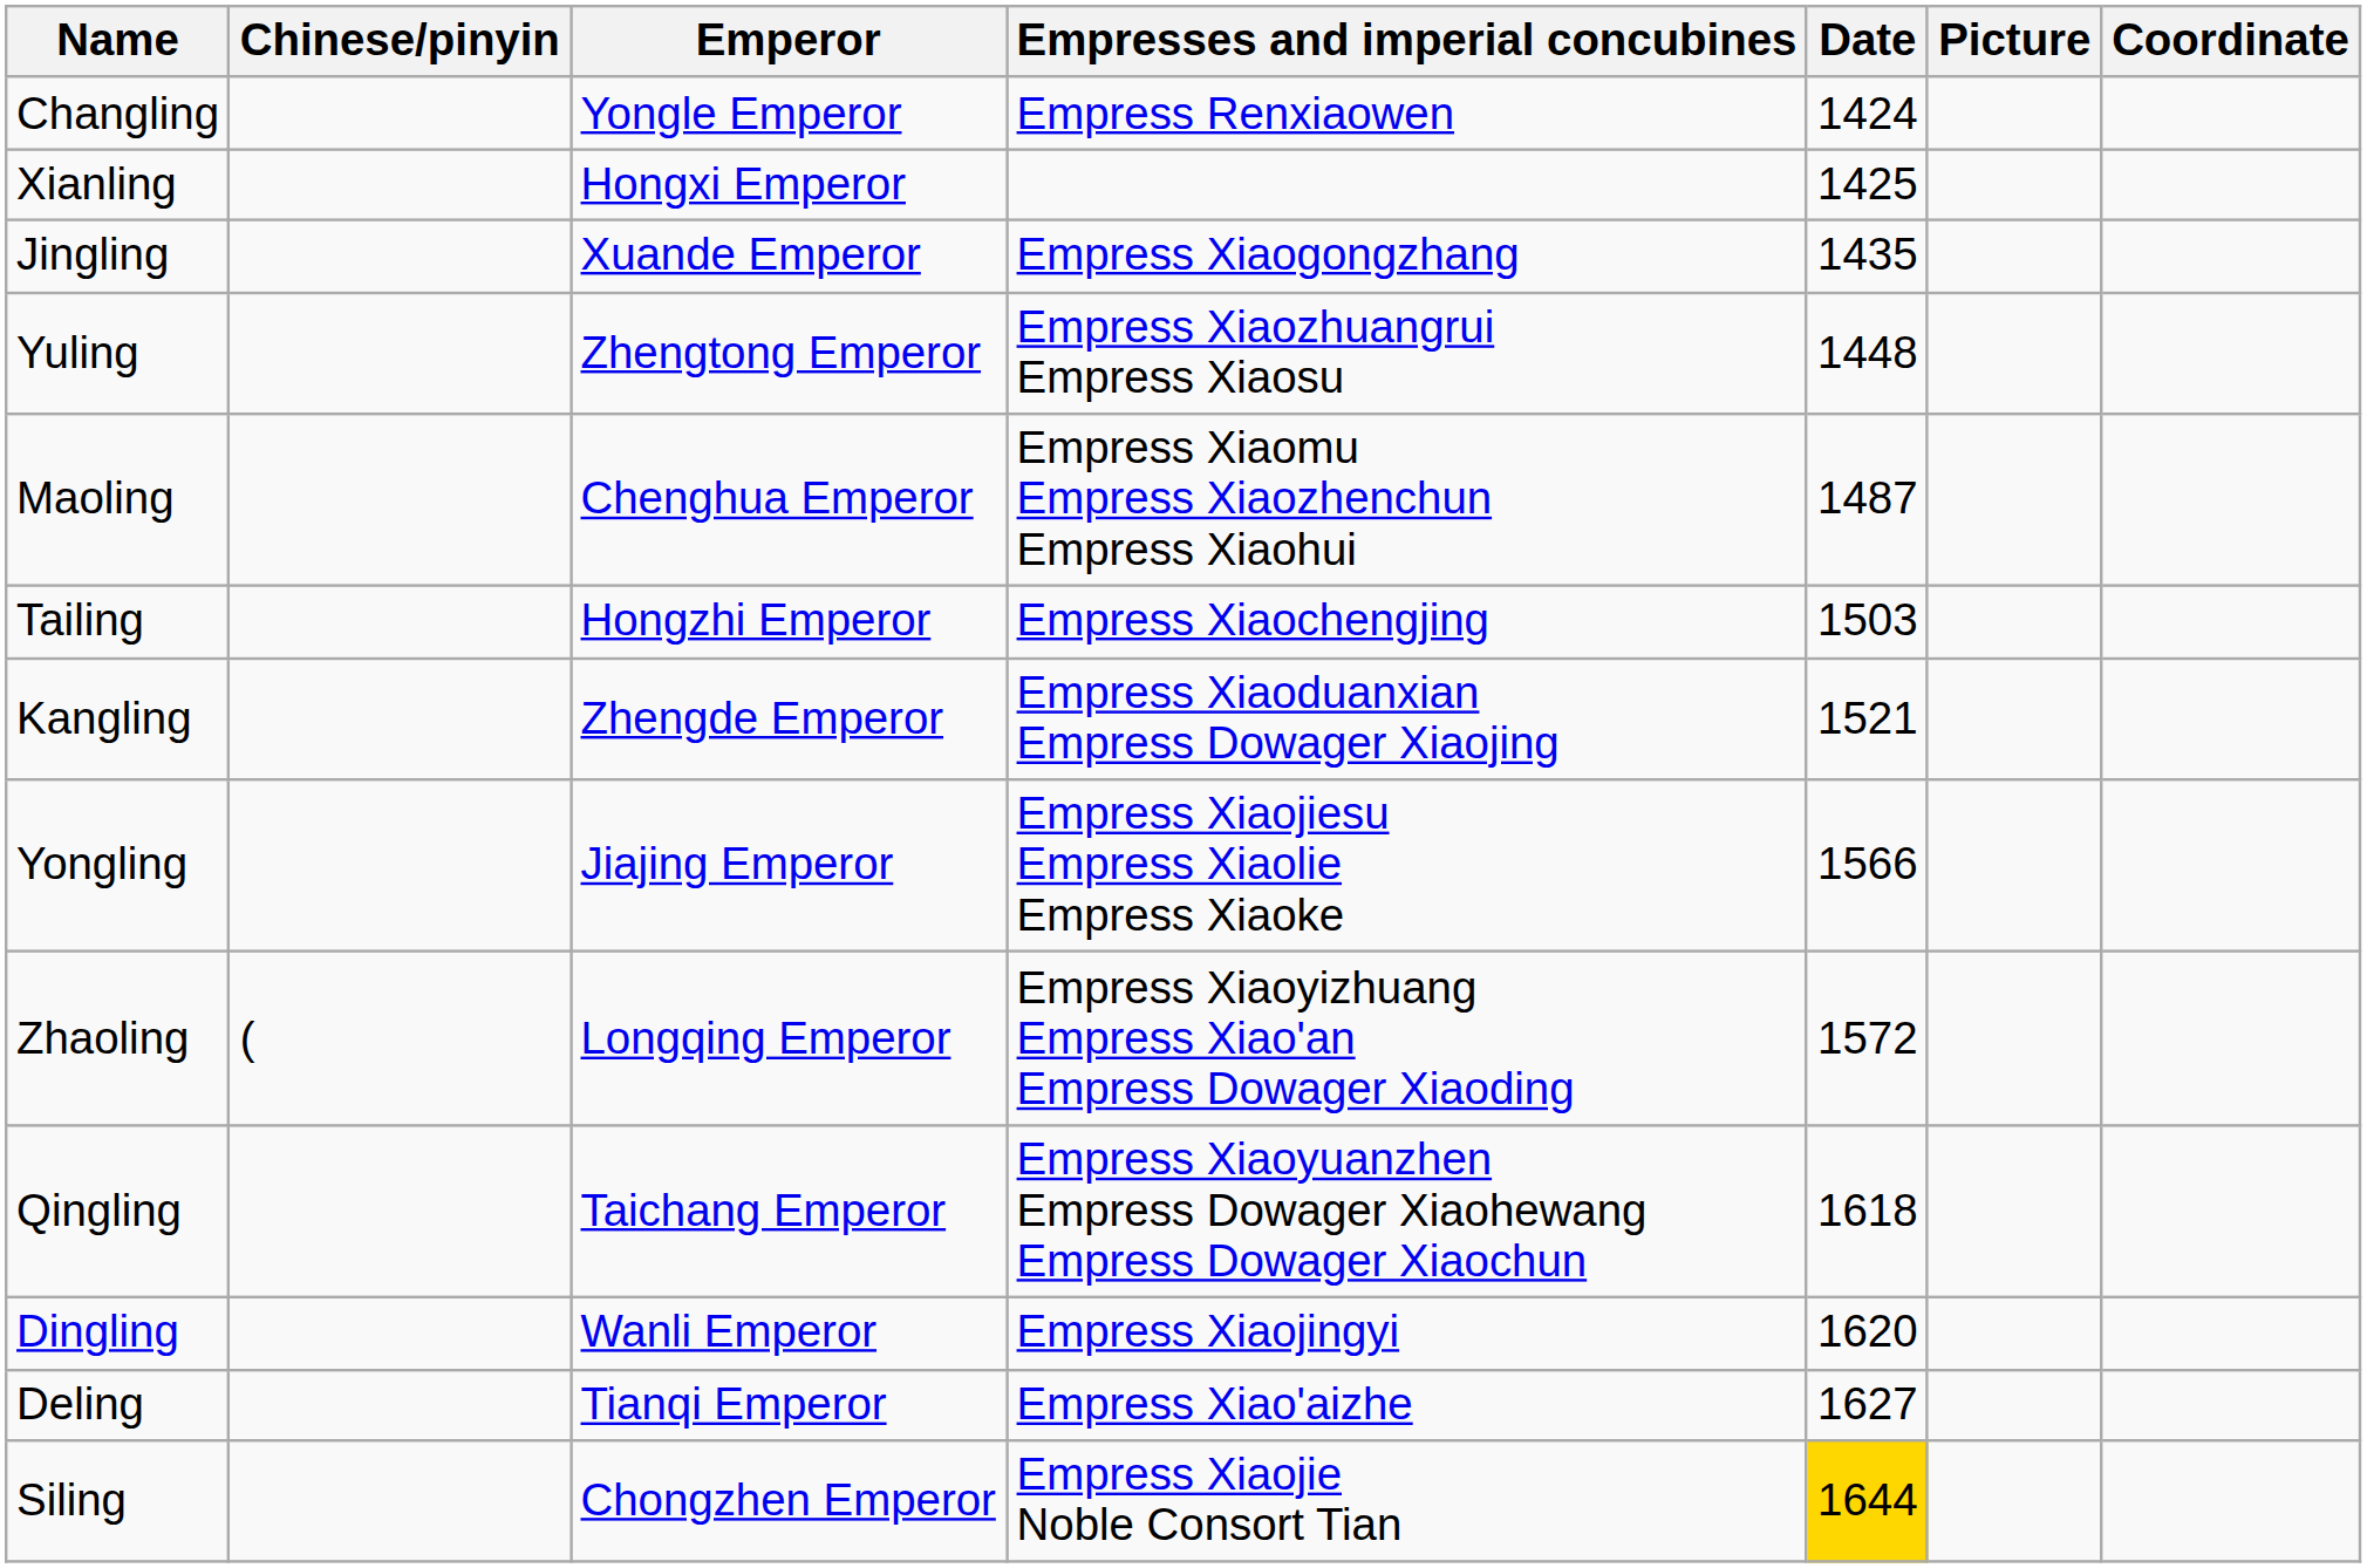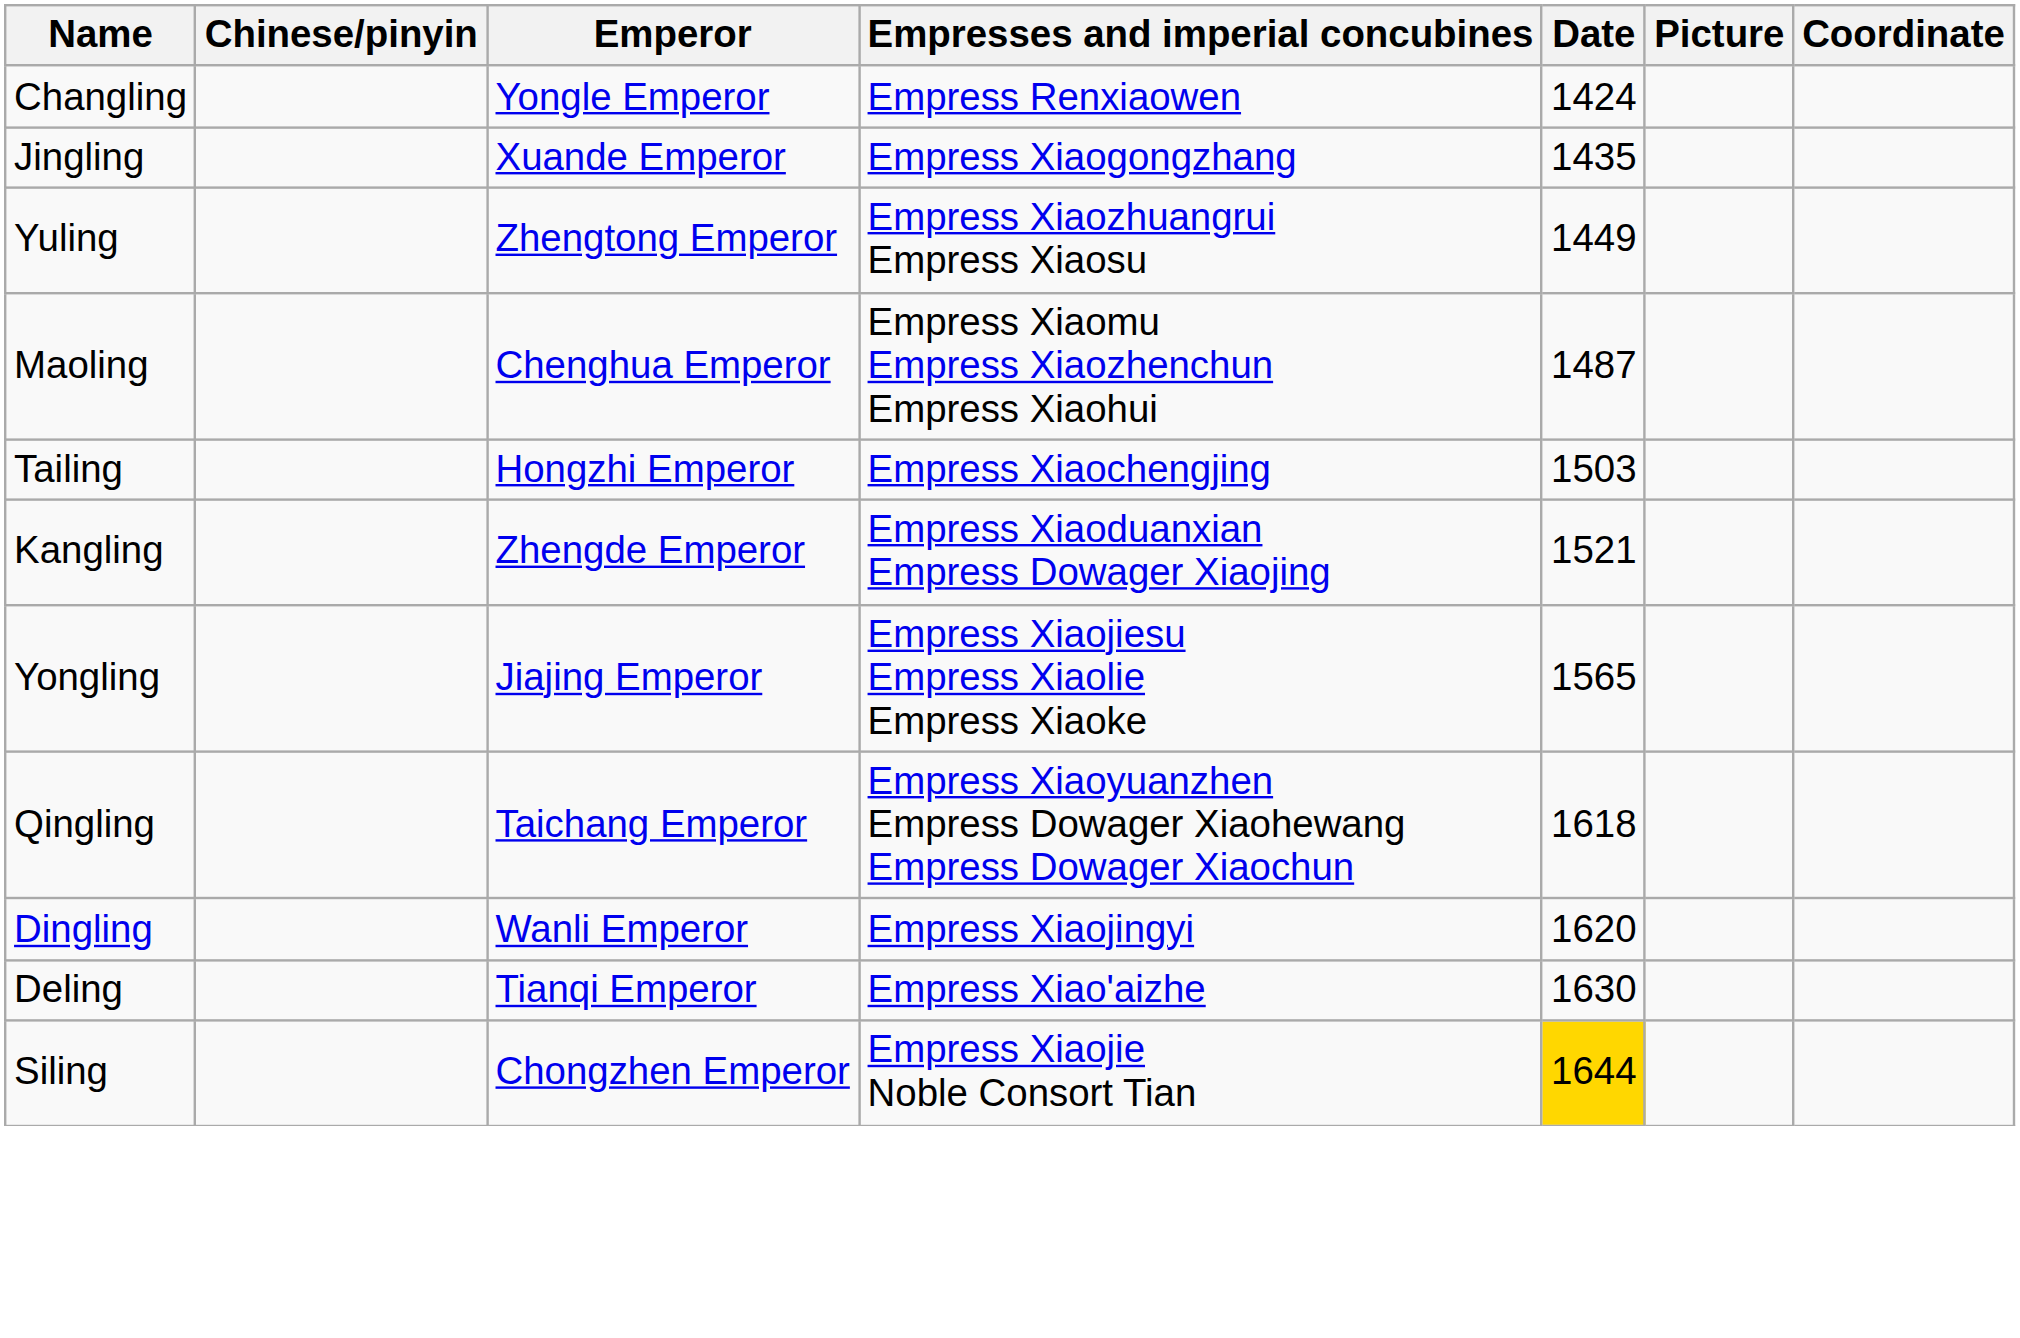 <table class="wikitable">
 <tr bgcolor=efefef>
 <th>Name</th>
 <th>Chinese/pinyin</th>
 <th>Emperor</th>
 <th>Empresses and imperial concubines</th>
 <th>Date</th>
 <th>Picture</th>
 <th>Coordinate</th>
 </tr>
 <tr>
 <td>Changling</td>
 <td></td>
 <td><a href='#'>Yongle Emperor</a></td>
 <td><a href='#'>Empress Renxiaowen</a></td>
 <td>1424</td>
 <td></td>
 <td></td>
 </tr>
 <tr>
-<td>Xianling</td>
-<td></td>
-<td><a href='#'>Hongxi Emperor</a></td>
-<td></td>
-<td>1425</td>
-<td></td>
-<td></td>
-</tr>
-<tr>
 <td>Jingling</td>
 <td></td>
 <td><a href='#'>Xuande Emperor</a></td>
 <td><a href='#'>Empress Xiaogongzhang</a></td>
 <td>1435</td>
 <td></td>
 <td></td>
 </tr>
 <tr>
 <td>Yuling</td>
 <td></td>
 <td><a href='#'>Zhengtong Emperor</a></td>
 <td><a href='#'>Empress Xiaozhuangrui</a><br>Empress Xiaosu</td>
-<td>1448</td>
+<td>1449</td>
 <td></td>
 <td></td>
 </tr>
 <tr>
 <td>Maoling</td>
 <td></td>
 <td><a href='#'>Chenghua Emperor</a></td>
 <td>Empress Xiaomu<br><a href='#'>Empress Xiaozhenchun</a><br>Empress Xiaohui</td>
 <td>1487</td>
 <td></td>
 <td></td>
 </tr>
 <tr>
 <td>Tailing</td>
 <td></td>
 <td><a href='#'>Hongzhi Emperor</a></td>
 <td><a href='#'>Empress Xiaochengjing</a></td>
 <td>1503</td>
 <td></td>
 <td></td>
 </tr>
 <tr>
 <td>Kangling</td>
 <td></td>
 <td><a href='#'>Zhengde Emperor</a></td>
 <td><a href='#'>Empress Xiaoduanxian</a><br><a href='#'>Empress Dowager Xiaojing</a></td>
 <td>1521</td>
 <td></td>
 <td></td>
 </tr>
 <tr>
 <td>Yongling</td>
 <td></td>
 <td><a href='#'>Jiajing Emperor</a></td>
 <td><a href='#'>Empress Xiaojiesu</a><br><a href='#'>Empress Xiaolie</a><br>Empress Xiaoke</td>
-<td>1566</td>
-<td></td>
-<td></td>
-</tr>
-<tr>
-<td>Zhaoling</td>
-<td>(</td>
-<td><a href='#'>Longqing Emperor</a></td>
-<td>Empress Xiaoyizhuang<br><a href='#'>Empress Xiao'an</a><br><a href='#'>Empress Dowager Xiaoding</a></td>
-<td>1572</td>
+<td>1565</td>
 <td></td>
 <td></td>
 </tr>
 <tr>
 <td>Qingling</td>
 <td></td>
 <td><a href='#'>Taichang Emperor</a></td>
 <td><a href='#'>Empress Xiaoyuanzhen</a><br>Empress Dowager Xiaohewang<br><a href='#'>Empress Dowager Xiaochun</a></td>
 <td>1618</td>
 <td></td>
 <td></td>
 </tr>
 <tr>
 <td><a href='#'>Dingling</a></td>
 <td></td>
 <td><a href='#'>Wanli Emperor</a></td>
 <td><a href='#'>Empress Xiaojingyi</a></td>
 <td>1620</td>
 <td></td>
 <td></td>
 </tr>
 <tr>
 <td>Deling</td>
 <td></td>
 <td><a href='#'>Tianqi Emperor</a></td>
 <td><a href='#'>Empress Xiao'aizhe</a></td>
-<td>1627</td>
+<td>1630</td>
 <td></td>
 <td></td>
 </tr>
 <tr>
 <td>Siling</td>
 <td></td>
 <td><a href='#'>Chongzhen Emperor</a></td>
 <td><a href='#'>Empress Xiaojie</a><br>Noble Consort Tian</td>
 <td style="background: gold;">1644</td>
 <td></td>
 <td></td>
 </tr>
 </table>
